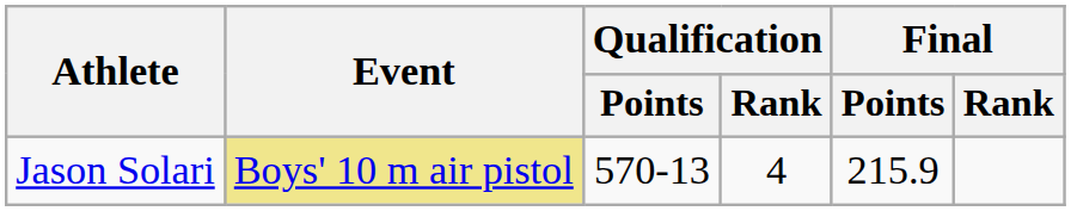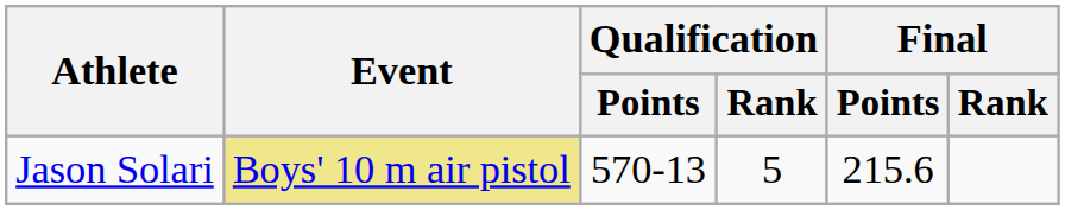 <table class="wikitable" style="text-align:center; font-size:90%">
 <tr>
 <th rowspan="2">Athlete</th>
 <th rowspan="2">Event</th>
 <th colspan="2">Qualification</th>
 <th colspan="2">Final</th>
 </tr>
 <tr style="font-size:95%">
 <th>Points</th>
 <th>Rank</th>
 <th>Points</th>
 <th>Rank</th>
 </tr>
 <tr>
 <td align=left><a href='#'>Jason Solari</a></td>
 <td align=left style="background: khaki;"><a href='#'>Boys' 10 m air pistol</a></td>
 <td>570-13</td>
-<td>4</td>
-<td>215.9</td>
+<td>5</td>
+<td>215.6</td>
 <td></td>
 </tr>
 </table>
